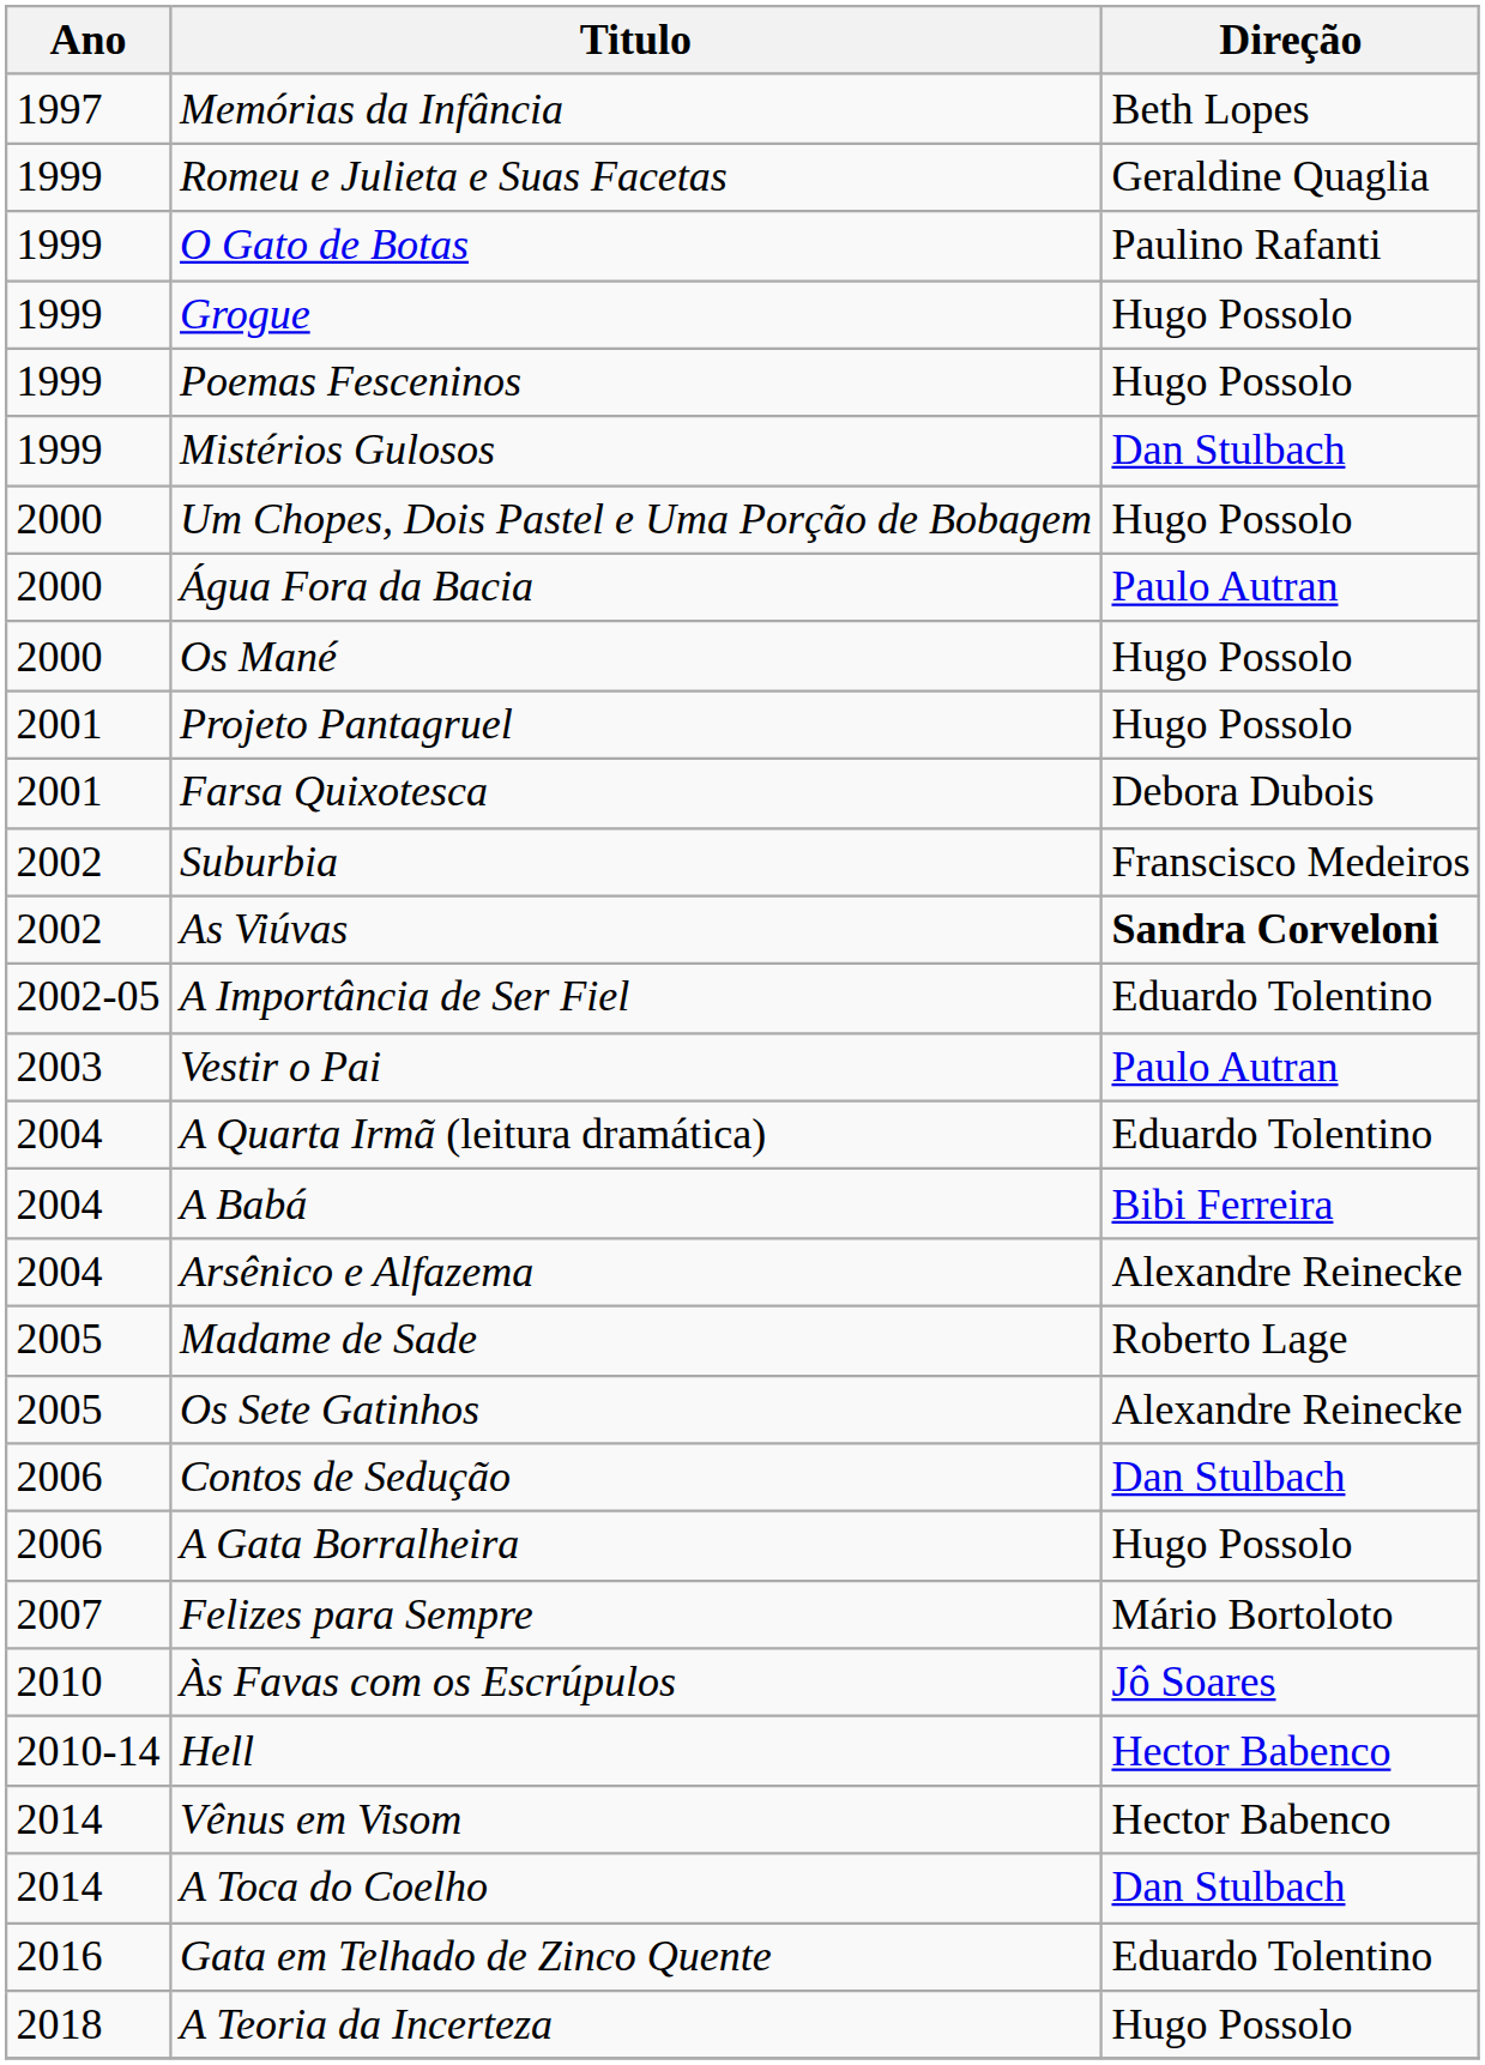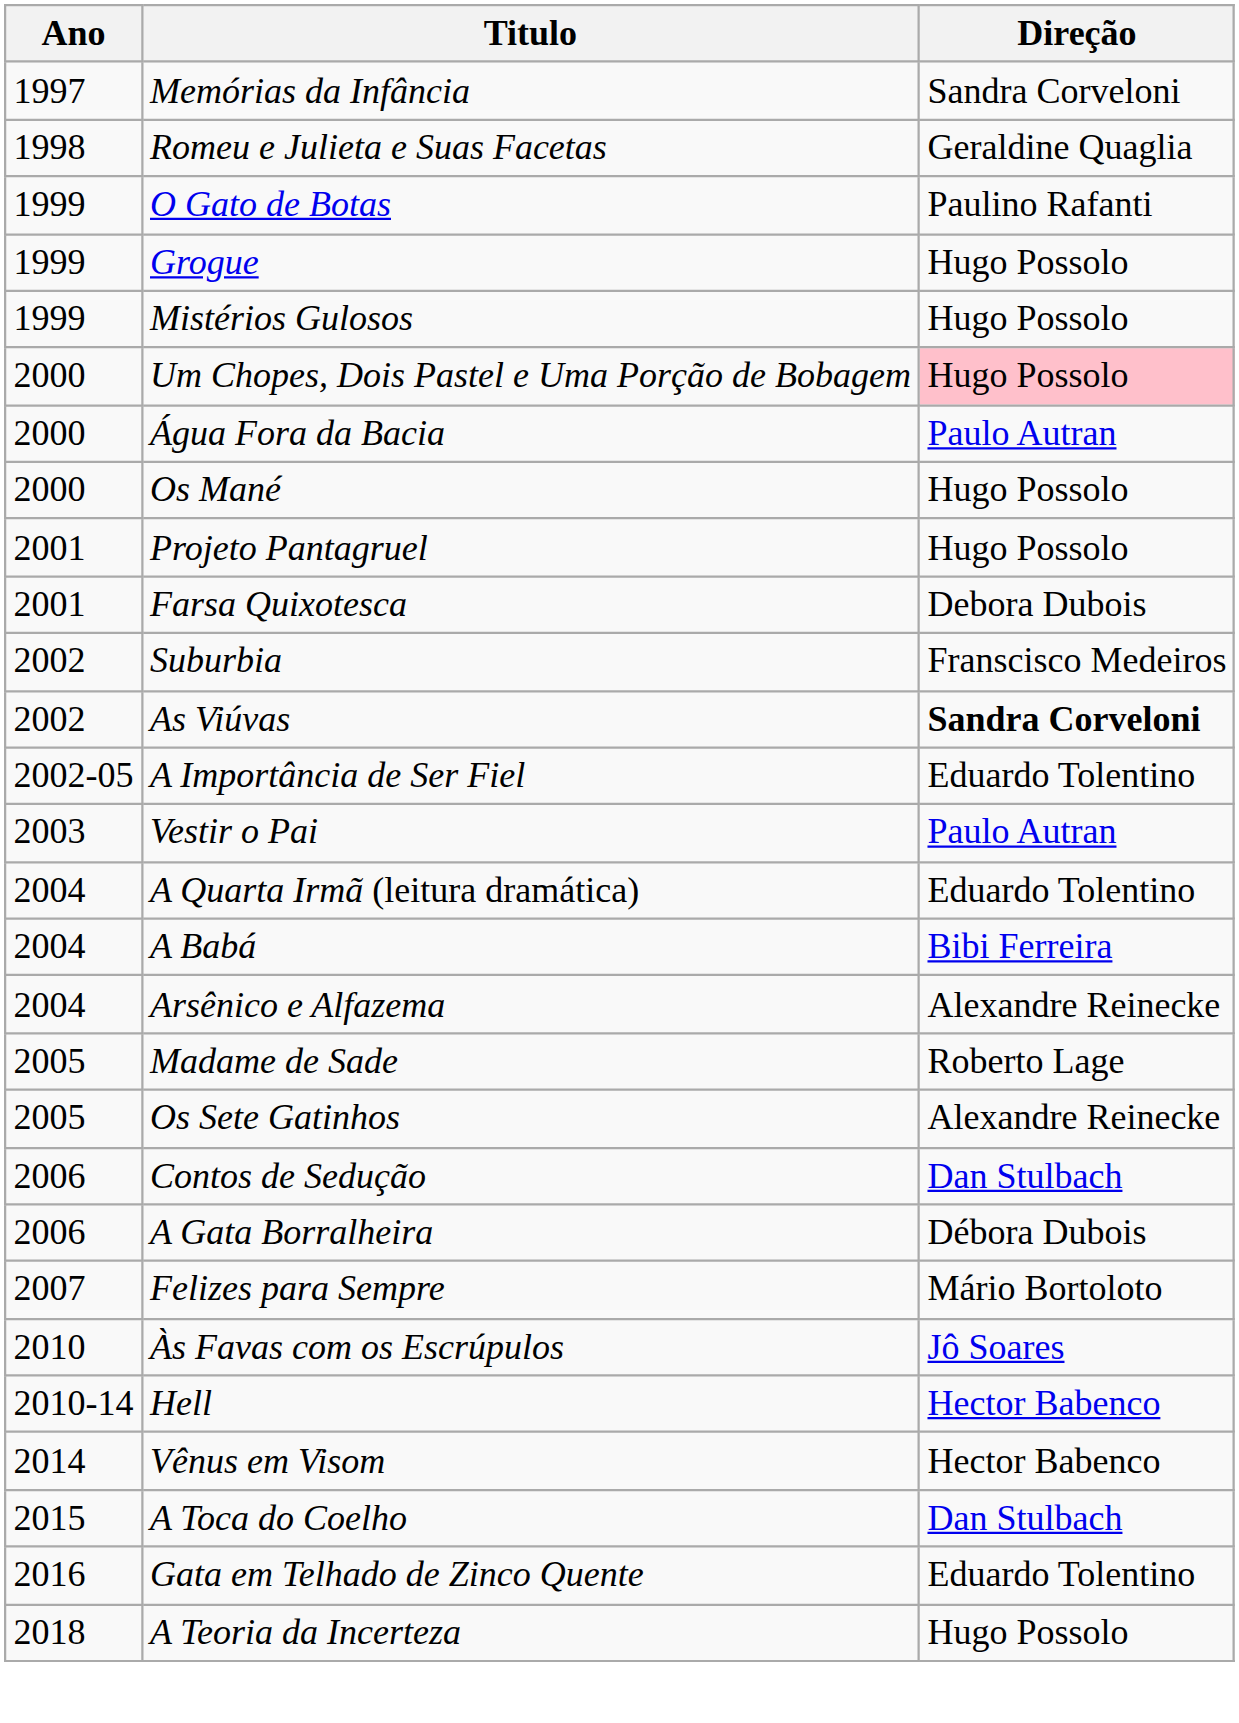 <table class="wikitable" style="margin-bottom: 10px;">
 <tr>
 <th>Ano</th>
 <th>Titulo</th>
 <th>Direção</th>
 </tr>
 <tr>
 <td>1997</td>
 <td><em>Memórias da Infância</em></td>
-<td>Beth Lopes</td>
+<td>Sandra Corveloni</td>
 </tr>
 <tr>
-<td>1999</td>
+<td>1998</td>
 <td><em>Romeu e Julieta e Suas Facetas</em></td>
 <td>Geraldine Quaglia</td>
 </tr>
 <tr>
 <td>1999</td>
 <td><em><a href='#'>O Gato de Botas</a></em></td>
 <td>Paulino Rafanti</td>
 </tr>
 <tr>
 <td>1999</td>
 <td><em><a href='#'>Grogue</a></em></td>
 <td>Hugo Possolo</td>
 </tr>
 <tr>
 <td>1999</td>
-<td><em>Poemas Fesceninos</em></td>
+<td><em>Mistérios Gulosos</em></td>
 <td>Hugo Possolo</td>
-</tr>
-<tr>
-<td>1999</td>
-<td><em>Mistérios Gulosos</em></td>
-<td><a href='#'>Dan Stulbach</a></td>
 </tr>
 <tr>
 <td>2000</td>
 <td><em>Um Chopes, Dois Pastel e Uma Porção de Bobagem</em></td>
-<td>Hugo Possolo</td>
+<td style="background: pink;">Hugo Possolo</td>
 </tr>
 <tr>
 <td>2000</td>
 <td><em>Água Fora da Bacia</em></td>
 <td><a href='#'>Paulo Autran</a></td>
 </tr>
 <tr>
 <td>2000</td>
 <td><em>Os Mané</em></td>
 <td>Hugo Possolo</td>
 </tr>
 <tr>
 <td>2001</td>
 <td><em>Projeto Pantagruel</em></td>
 <td>Hugo Possolo</td>
 </tr>
 <tr>
 <td>2001</td>
 <td><em>Farsa Quixotesca</em></td>
 <td>Debora Dubois</td>
 </tr>
 <tr>
 <td>2002</td>
 <td><em>Suburbia</em></td>
 <td>Franscisco Medeiros</td>
 </tr>
 <tr>
 <td>2002</td>
 <td><em>As Viúvas</em></td>
 <td><strong>Sandra Corveloni</strong></td>
 </tr>
 <tr>
 <td>2002-05</td>
 <td><em>A Importância de Ser Fiel</em></td>
 <td>Eduardo Tolentino</td>
 </tr>
 <tr>
 <td>2003</td>
 <td><em>Vestir o Pai</em></td>
 <td><a href='#'>Paulo Autran</a></td>
 </tr>
 <tr>
 <td>2004</td>
 <td><em>A Quarta Irmã</em> (leitura dramática)</td>
 <td>Eduardo Tolentino</td>
 </tr>
 <tr>
 <td>2004</td>
 <td><em>A Babá</em></td>
 <td><a href='#'>Bibi Ferreira</a></td>
 </tr>
 <tr>
 <td>2004</td>
 <td><em>Arsênico e Alfazema</em></td>
 <td>Alexandre Reinecke</td>
 </tr>
 <tr>
 <td>2005</td>
 <td><em>Madame de Sade</em></td>
 <td>Roberto Lage</td>
 </tr>
 <tr>
 <td>2005</td>
 <td><em>Os Sete Gatinhos</em></td>
 <td>Alexandre Reinecke</td>
 </tr>
 <tr>
 <td>2006</td>
 <td><em>Contos de Sedução</em></td>
 <td><a href='#'>Dan Stulbach</a></td>
 </tr>
 <tr>
 <td>2006</td>
 <td><em>A Gata Borralheira</em></td>
-<td>Hugo Possolo</td>
+<td>Débora Dubois</td>
 </tr>
 <tr>
 <td>2007</td>
 <td><em>Felizes para Sempre</em></td>
 <td>Mário Bortoloto</td>
 </tr>
 <tr>
 <td>2010</td>
 <td><em>Às Favas com os Escrúpulos</em></td>
 <td><a href='#'>Jô Soares</a></td>
 </tr>
 <tr>
 <td>2010-14</td>
 <td><em>Hell</em></td>
 <td><a href='#'>Hector Babenco</a></td>
 </tr>
 <tr>
 <td>2014</td>
 <td><em>Vênus em Visom</em></td>
 <td>Hector Babenco</td>
 </tr>
 <tr>
-<td>2014</td>
+<td>2015</td>
 <td><em>A Toca do Coelho</em></td>
 <td><a href='#'>Dan Stulbach</a></td>
 </tr>
 <tr>
 <td>2016</td>
 <td><em>Gata em Telhado de Zinco Quente</em></td>
 <td>Eduardo Tolentino</td>
 </tr>
 <tr>
 <td>2018</td>
 <td><em>A Teoria da Incerteza</em></td>
 <td>Hugo Possolo</td>
 </tr>
 <tr>
 </tr>
 </table>
